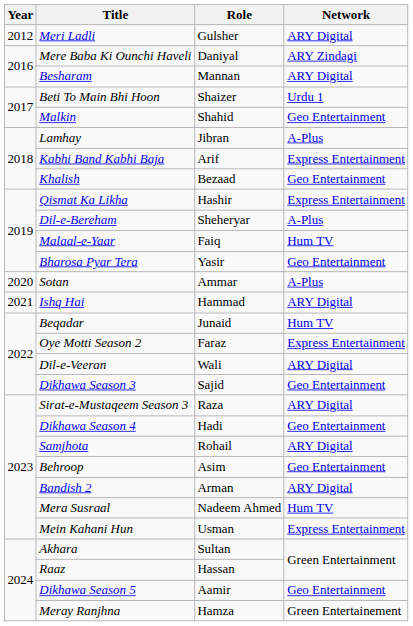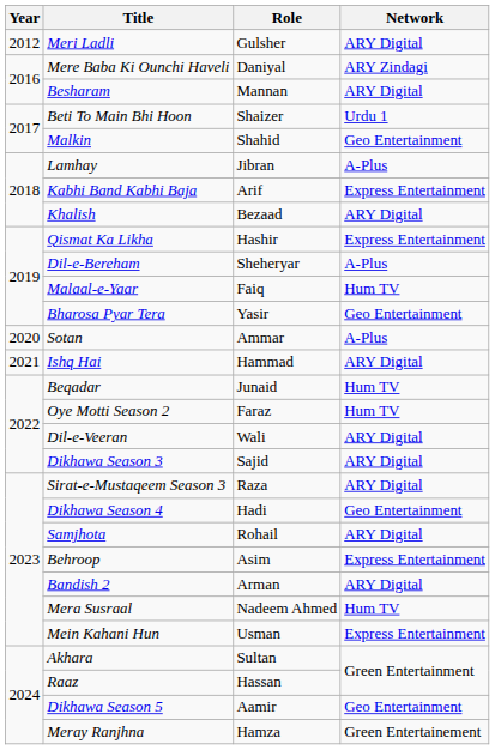 <table class="wikitable sortable plainrowheaders">
 <tr style="text-align:center;">
 <th scope="col">Year</th>
 <th scope="col">Title</th>
 <th scope="col">Role</th>
 <th scope="col">Network</th>
 </tr>
 <tr>
 <td>2012</td>
 <td><em><a href='#'>Meri Ladli</a></em></td>
 <td>Gulsher</td>
 <td><a href='#'>ARY Digital</a></td>
 </tr>
 <tr>
 <td rowspan="2">2016</td>
 <td><em>Mere Baba Ki Ounchi Haveli</em></td>
 <td>Daniyal</td>
 <td><a href='#'>ARY Zindagi</a></td>
 </tr>
 <tr>
 <td><em><a href='#'>Besharam</a></em></td>
 <td>Mannan</td>
 <td><a href='#'>ARY Digital</a></td>
 </tr>
 <tr>
 <td rowspan="2">2017</td>
 <td><em>Beti To Main Bhi Hoon</em></td>
 <td>Shaizer</td>
 <td><a href='#'>Urdu 1</a></td>
 </tr>
 <tr>
 <td><em><a href='#'>Malkin</a></em></td>
 <td>Shahid</td>
 <td><a href='#'>Geo Entertainment</a></td>
 </tr>
 <tr>
 <td rowspan="3">2018</td>
 <td><em>Lamhay</em></td>
 <td>Jibran</td>
 <td><a href='#'>A-Plus</a></td>
 </tr>
 <tr>
 <td><em><a href='#'>Kabhi Band Kabhi Baja</a></em></td>
 <td>Arif</td>
 <td><a href='#'>Express Entertainment</a></td>
 </tr>
 <tr>
 <td><em><a href='#'>Khalish</a></em></td>
 <td>Bezaad</td>
-<td><a href='#'>Geo Entertainment</a></td>
+<td><a href='#'>ARY Digital</a></td>
 </tr>
 <tr>
 <td rowspan="4">2019</td>
 <td><em><a href='#'>Qismat Ka Likha</a></em></td>
 <td>Hashir</td>
 <td><a href='#'>Express Entertainment</a></td>
 </tr>
 <tr>
 <td><em><a href='#'>Dil-e-Bereham</a></em></td>
 <td>Sheheryar</td>
 <td><a href='#'>A-Plus</a></td>
 </tr>
 <tr>
 <td><em><a href='#'>Malaal-e-Yaar</a></em></td>
 <td>Faiq</td>
 <td><a href='#'>Hum TV</a></td>
 </tr>
 <tr>
 <td><em><a href='#'>Bharosa Pyar Tera</a></em></td>
 <td>Yasir</td>
 <td><a href='#'>Geo Entertainment</a></td>
 </tr>
 <tr>
 <td>2020</td>
 <td><em>Sotan</em></td>
 <td>Ammar</td>
 <td><a href='#'>A-Plus</a></td>
 </tr>
 <tr>
 <td>2021</td>
 <td><em><a href='#'>Ishq Hai</a></em></td>
 <td>Hammad</td>
 <td><a href='#'>ARY Digital</a></td>
 </tr>
 <tr>
 <td rowspan="4">2022</td>
 <td><em>Beqadar</em></td>
 <td>Junaid</td>
 <td><a href='#'>Hum TV</a></td>
 </tr>
 <tr>
 <td><em>Oye Motti Season 2</em></td>
 <td>Faraz</td>
-<td><a href='#'>Express Entertainment</a></td>
+<td><a href='#'>Hum TV</a></td>
 </tr>
 <tr>
 <td><em>Dil-e-Veeran</em></td>
 <td>Wali</td>
 <td><a href='#'>ARY Digital</a></td>
 </tr>
 <tr>
 <td><em><a href='#'>Dikhawa Season 3</a></em></td>
 <td>Sajid</td>
-<td><a href='#'>Geo Entertainment</a></td>
+<td><a href='#'>ARY Digital</a></td>
 </tr>
 <tr>
 <td rowspan="7">2023</td>
 <td><em>Sirat-e-Mustaqeem Season 3</em></td>
 <td>Raza</td>
 <td><a href='#'>ARY Digital</a></td>
 </tr>
 <tr>
 <td><em><a href='#'>Dikhawa Season 4</a></em></td>
 <td>Hadi</td>
 <td><a href='#'>Geo Entertainment</a></td>
 </tr>
 <tr>
 <td><em><a href='#'>Samjhota</a></em></td>
 <td>Rohail</td>
 <td><a href='#'>ARY Digital</a></td>
 </tr>
 <tr>
 <td><em>Behroop</em></td>
 <td>Asim</td>
-<td><a href='#'>Geo Entertainment</a></td>
+<td><a href='#'>Express Entertainment</a></td>
 </tr>
 <tr>
 <td><em><a href='#'>Bandish 2</a></em></td>
 <td>Arman</td>
 <td><a href='#'>ARY Digital</a></td>
 </tr>
 <tr>
 <td><em>Mera Susraal</em></td>
 <td>Nadeem Ahmed</td>
 <td><a href='#'>Hum TV</a></td>
 </tr>
 <tr>
 <td><em>Mein Kahani Hun</em></td>
 <td>Usman</td>
 <td><a href='#'>Express Entertainment</a></td>
 </tr>
 <tr>
 <td rowspan="4">2024</td>
 <td><em>Akhara</em></td>
 <td>Sultan</td>
 <td rowspan="2">Green Entertainment</td>
 </tr>
 <tr>
 <td><em>Raaz</em></td>
 <td>Hassan</td>
 </tr>
 <tr>
 <td><em><a href='#'>Dikhawa Season 5</a></em></td>
 <td>Aamir</td>
 <td><a href='#'>Geo Entertainment</a></td>
 </tr>
 <tr>
 <td><em>Meray Ranjhna</em></td>
 <td>Hamza</td>
 <td>Green Entertainement</td>
 </tr>
 </table>
